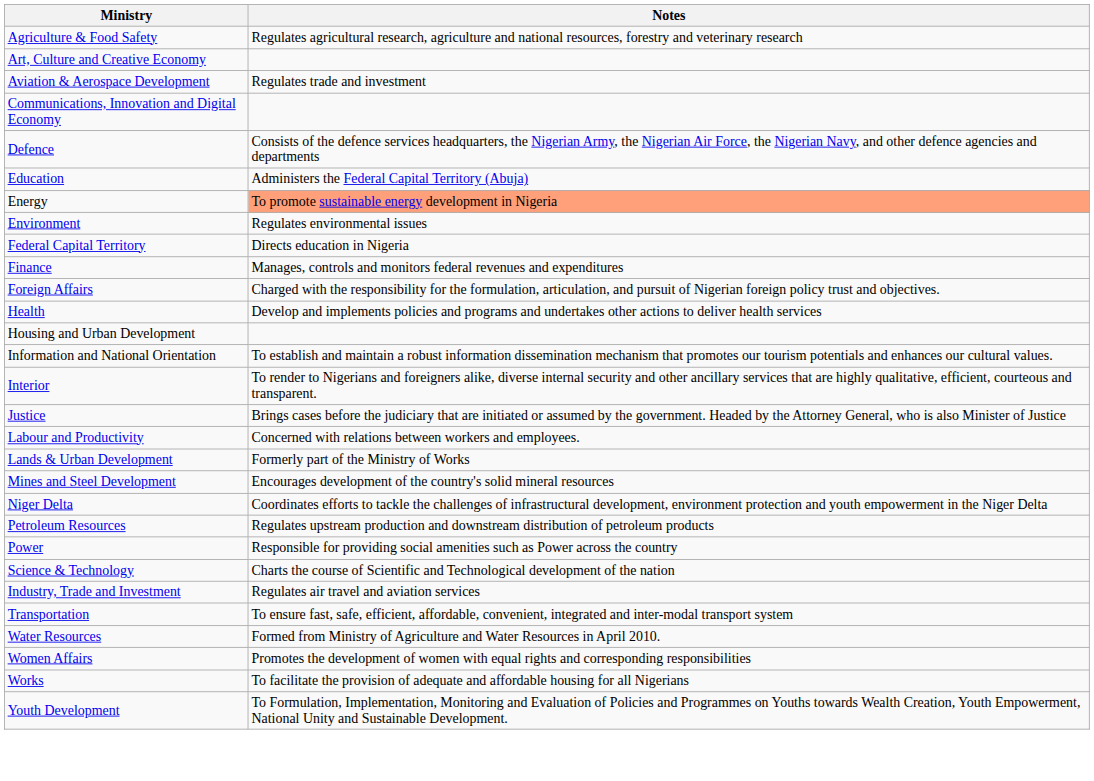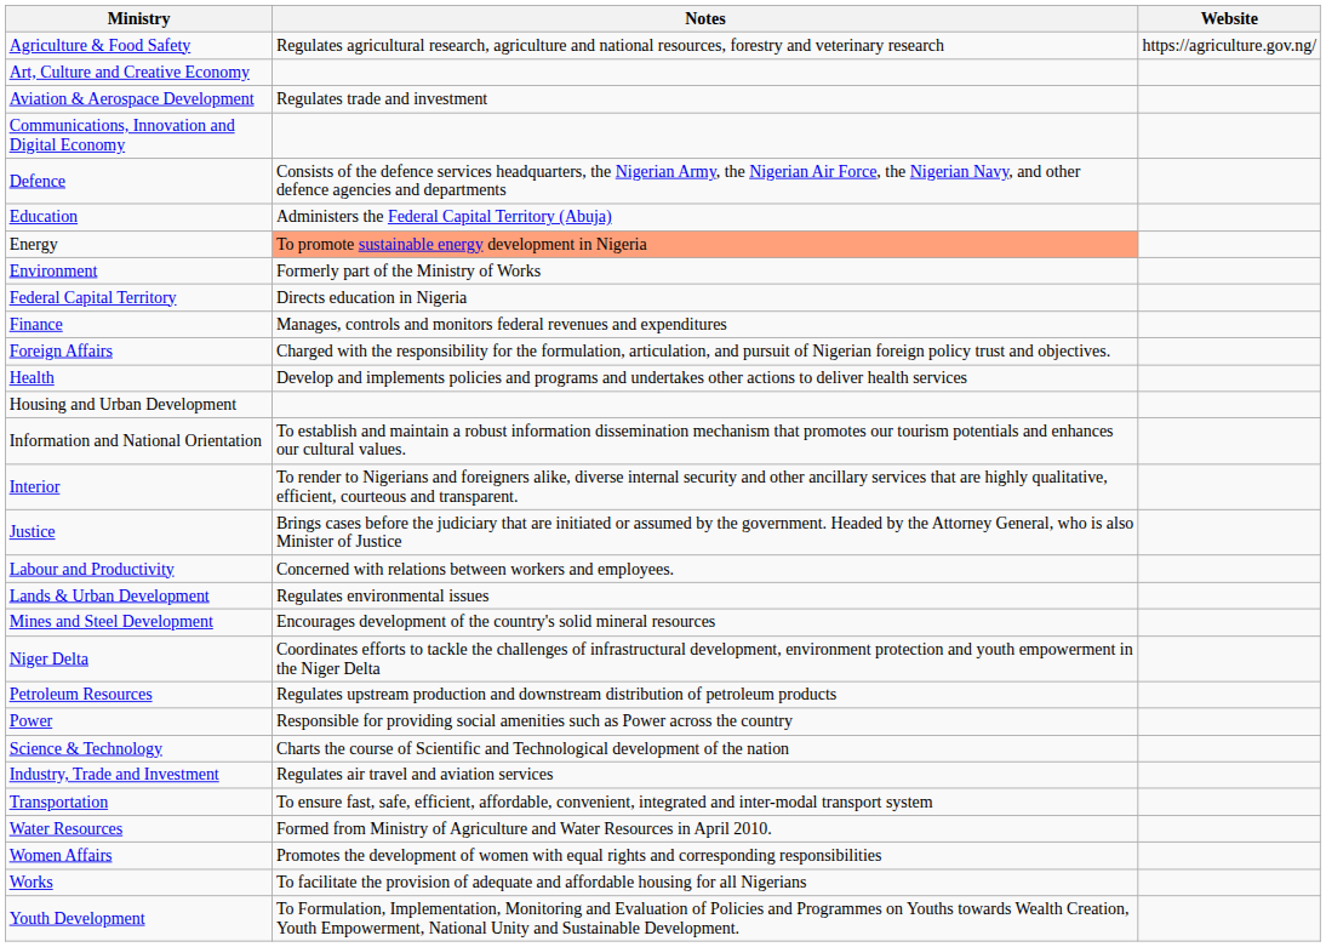 <table class=wikitable>
 <tr>
 <th>Ministry</th>
 <th>Notes</th>
+<th>Website</th>
 </tr>
 <tr>
 <td><a href='#'>Agriculture & Food Safety</a></td>
 <td>Regulates agricultural research, agriculture and national resources, forestry and veterinary research</td>
+<td>https://agriculture.gov.ng/</td>
 </tr>
 <tr>
 <td><a href='#'>Art, Culture and Creative Economy</a></td>
+<td></td>
 <td></td>
 </tr>
 <tr>
 <td><a href='#'>Aviation & Aerospace Development</a></td>
 <td>Regulates trade and investment</td>
+<td></td>
 </tr>
 <tr>
 <td><a href='#'>Communications, Innovation and Digital Economy</a></td>
+<td></td>
 <td></td>
 </tr>
 <tr>
 <td><a href='#'>Defence</a></td>
 <td>Consists of the defence services headquarters, the <a href='#'>Nigerian Army</a>, the <a href='#'>Nigerian Air Force</a>, the <a href='#'>Nigerian Navy</a>, and other defence agencies and departments</td>
+<td></td>
 </tr>
 <tr>
 <td><a href='#'>Education</a></td>
 <td>Administers the <a href='#'>Federal Capital Territory (Abuja)</a></td>
+<td></td>
 </tr>
 <tr>
 <td>Energy</td>
 <td style="background: lightsalmon;">To promote <a href='#'>sustainable energy</a> development in Nigeria</td>
+<td></td>
 </tr>
 <tr>
 <td><a href='#'>Environment</a></td>
-<td>Regulates environmental issues</td>
+<td>Formerly part of the Ministry of Works</td>
+<td></td>
 </tr>
 <tr>
 <td><a href='#'>Federal Capital Territory</a></td>
 <td>Directs education in Nigeria</td>
+<td></td>
 </tr>
 <tr>
 <td><a href='#'>Finance</a></td>
 <td>Manages, controls and monitors federal revenues and expenditures</td>
+<td></td>
 </tr>
 <tr>
 <td><a href='#'>Foreign Affairs</a></td>
 <td>Charged with the responsibility for the formulation, articulation, and pursuit of Nigerian foreign policy trust and objectives.</td>
+<td></td>
 </tr>
 <tr>
 <td><a href='#'>Health</a></td>
 <td>Develop and implements policies and programs and undertakes other actions to deliver health services</td>
+<td></td>
 </tr>
 <tr>
 <td>Housing and Urban Development</td>
+<td></td>
 <td></td>
 </tr>
 <tr>
 <td>Information and National Orientation</td>
 <td>To establish and maintain a robust information dissemination mechanism that promotes our tourism potentials and enhances our cultural values.</td>
+<td></td>
 </tr>
 <tr>
 <td><a href='#'>Interior</a></td>
 <td>To render to Nigerians and foreigners alike, diverse internal security and other ancillary services that are highly qualitative, efficient, courteous and transparent.</td>
+<td> </td>
 </tr>
 <tr>
 <td><a href='#'>Justice</a></td>
 <td>Brings cases before the judiciary that are initiated or assumed by the government. Headed by the Attorney General, who is also Minister of Justice</td>
+<td></td>
 </tr>
 <tr>
 <td><a href='#'>Labour and Productivity</a></td>
 <td>Concerned with relations between workers and employees.</td>
+<td></td>
 </tr>
 <tr>
 <td><a href='#'>Lands & Urban Development</a></td>
-<td>Formerly part of the Ministry of Works</td>
+<td>Regulates environmental issues</td>
+<td> </td>
 </tr>
 <tr>
 <td><a href='#'>Mines and Steel Development</a></td>
 <td>Encourages development of the country's solid mineral resources</td>
+<td></td>
 </tr>
 <tr>
 <td><a href='#'>Niger Delta</a></td>
 <td>Coordinates efforts to tackle the challenges of infrastructural development, environment protection and youth empowerment in the Niger Delta</td>
+<td></td>
 </tr>
 <tr>
 <td><a href='#'>Petroleum Resources</a></td>
 <td>Regulates upstream production and downstream distribution of petroleum products</td>
+<td> </td>
 </tr>
 <tr>
 <td><a href='#'>Power</a></td>
 <td>Responsible for providing social amenities such as Power across the country</td>
+<td></td>
 </tr>
 <tr>
 <td><a href='#'>Science & Technology</a></td>
 <td>Charts the course of Scientific and Technological development of the nation</td>
+<td></td>
 </tr>
 <tr>
 <td><a href='#'>Industry, Trade and Investment</a></td>
 <td>Regulates air travel and aviation services</td>
+<td></td>
 </tr>
 <tr>
 <td><a href='#'>Transportation</a></td>
 <td>To ensure fast, safe, efficient, affordable, convenient, integrated and inter-modal transport system</td>
+<td></td>
 </tr>
 <tr>
 <td><a href='#'>Water Resources</a></td>
 <td>Formed from Ministry of Agriculture and Water Resources in April 2010.</td>
+<td></td>
 </tr>
 <tr>
 <td><a href='#'>Women Affairs</a></td>
 <td>Promotes the development of women with equal rights and corresponding responsibilities</td>
+<td></td>
 </tr>
 <tr>
 <td><a href='#'>Works</a></td>
 <td>To facilitate the provision of adequate and affordable housing for all Nigerians</td>
+<td></td>
 </tr>
 <tr>
 <td><a href='#'>Youth Development</a></td>
 <td>To Formulation, Implementation, Monitoring and Evaluation of Policies and Programmes on Youths towards Wealth Creation, Youth Empowerment, National Unity and Sustainable Development.</td>
+<td></td>
 </tr>
 </table>
